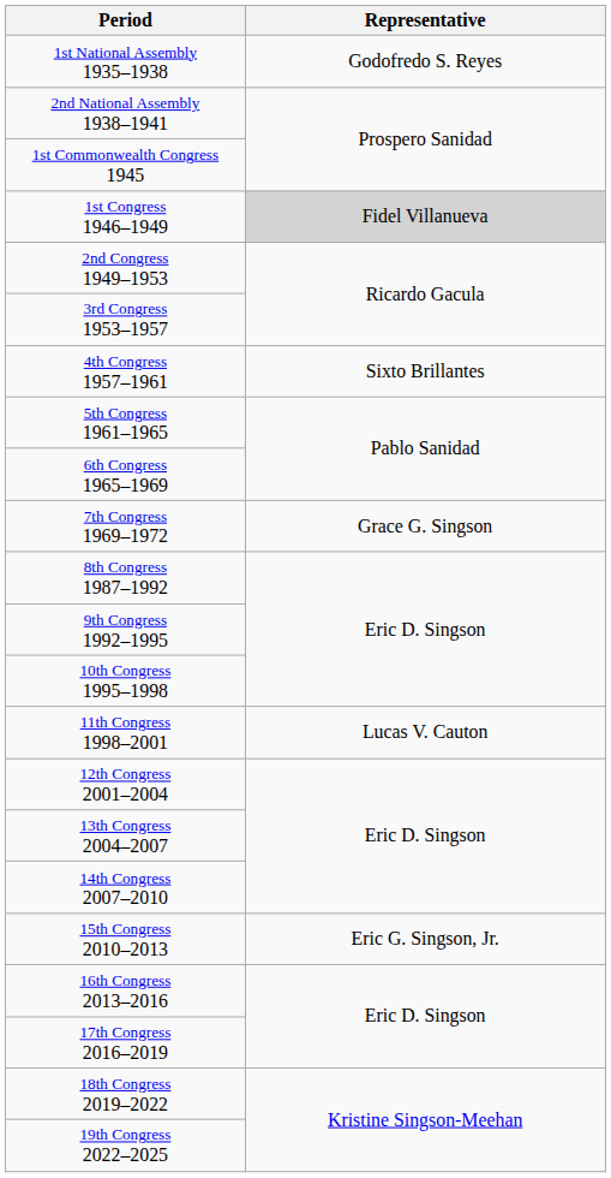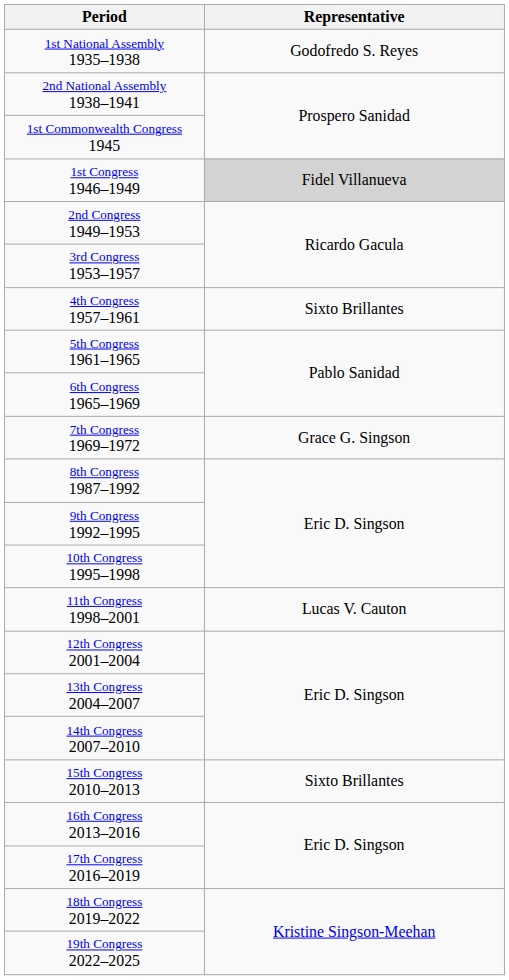 <table class="wikitable" style="text-align:center; width:40%;">
 <tr>
 <th width="40%">Period</th>
 <th>Representative</th>
 </tr>
 <tr>
 <td><small><a href='#'>1st National Assembly</a></small><br>1935–1938</td>
 <td>Godofredo S. Reyes</td>
 </tr>
 <tr>
 <td><small><a href='#'>2nd National Assembly</a></small><br>1938–1941</td>
 <td rowspan="2">Prospero Sanidad</td>
 </tr>
 <tr>
 <td><small><a href='#'>1st Commonwealth Congress</a></small><br>1945</td>
 </tr>
 <tr>
 <td><small><a href='#'>1st Congress</a></small><br>1946–1949</td>
 <td style="background: lightgrey;">Fidel Villanueva</td>
 </tr>
 <tr>
 <td><small><a href='#'>2nd Congress</a></small><br>1949–1953</td>
 <td rowspan="2">Ricardo Gacula</td>
 </tr>
 <tr>
 <td><small><a href='#'>3rd Congress</a></small><br>1953–1957</td>
 </tr>
 <tr>
 <td><small><a href='#'>4th Congress</a></small><br>1957–1961</td>
 <td>Sixto Brillantes</td>
 </tr>
 <tr>
 <td><small><a href='#'>5th Congress</a></small><br>1961–1965</td>
 <td rowspan="2">Pablo Sanidad</td>
 </tr>
 <tr>
 <td><small><a href='#'>6th Congress</a></small><br>1965–1969</td>
 </tr>
 <tr>
 <td><small><a href='#'>7th Congress</a></small><br>1969–1972</td>
 <td>Grace G. Singson</td>
 </tr>
 <tr>
 <td><small><a href='#'>8th Congress</a></small><br>1987–1992</td>
 <td rowspan="3">Eric D. Singson</td>
 </tr>
 <tr>
 <td><small><a href='#'>9th Congress</a></small><br>1992–1995</td>
 </tr>
 <tr>
 <td><small><a href='#'>10th Congress</a></small><br>1995–1998</td>
 </tr>
 <tr>
 <td><small><a href='#'>11th Congress</a></small><br>1998–2001</td>
 <td>Lucas V. Cauton</td>
 </tr>
 <tr>
 <td><small><a href='#'>12th Congress</a></small><br>2001–2004</td>
 <td rowspan="3">Eric D. Singson</td>
 </tr>
 <tr>
 <td><small><a href='#'>13th Congress</a></small><br>2004–2007</td>
 </tr>
 <tr>
 <td><small><a href='#'>14th Congress</a></small><br>2007–2010</td>
 </tr>
 <tr>
 <td><small><a href='#'>15th Congress</a></small><br>2010–2013</td>
-<td>Eric G. Singson, Jr.</td>
+<td>Sixto Brillantes</td>
 </tr>
 <tr>
 <td><small><a href='#'>16th Congress</a></small><br>2013–2016</td>
 <td rowspan="2">Eric D. Singson</td>
 </tr>
 <tr>
 <td><small><a href='#'>17th Congress</a></small><br>2016–2019</td>
 </tr>
 <tr>
 <td><small><a href='#'>18th Congress</a></small><br>2019–2022</td>
 <td rowspan="2"><a href='#'>Kristine Singson-Meehan</a></td>
 </tr>
 <tr>
 <td><small><a href='#'>19th Congress</a></small><br>2022–2025</td>
 </tr>
 </table>
